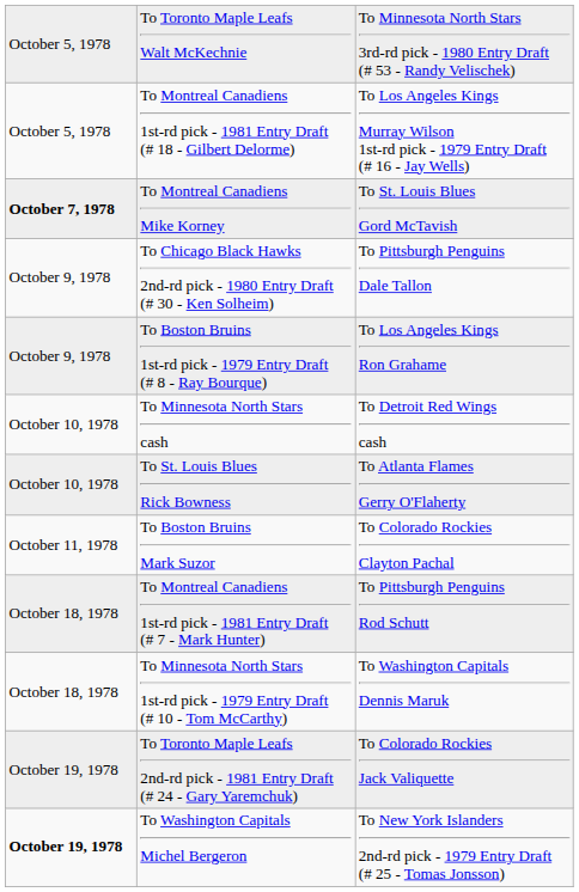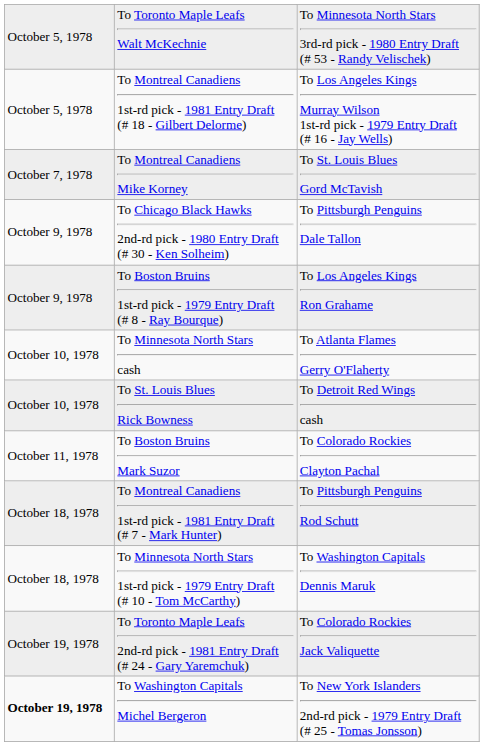 <table class="wikitable" style="border:1px solid #999; width:580px;">
 <tr style="background:#eee;">
 <td>October 5, 1978</td>
 <td valign="top">To <a href='#'>Toronto Maple Leafs</a><hr><a href='#'>Walt McKechnie</a></td>
 <td valign="top">To <a href='#'>Minnesota North Stars</a><hr>3rd-rd pick - <a href='#'>1980 Entry Draft</a><br>(# 53 - <a href='#'>Randy Velischek</a>)</td>
 </tr>
 <tr>
 <td>October 5, 1978</td>
 <td valign="top">To <a href='#'>Montreal Canadiens</a><hr>1st-rd pick - <a href='#'>1981 Entry Draft</a><br>(# 18 - <a href='#'>Gilbert Delorme</a>)</td>
 <td valign="top">To <a href='#'>Los Angeles Kings</a><hr><a href='#'>Murray Wilson</a><br>1st-rd pick - <a href='#'>1979 Entry Draft</a><br>(# 16 - <a href='#'>Jay Wells</a>)</td>
 </tr>
 <tr style="background:#eee;">
-<td><strong>October 7, 1978</strong></td>
+<td>October 7, 1978</td>
 <td valign="top">To <a href='#'>Montreal Canadiens</a><hr><a href='#'>Mike Korney</a></td>
 <td valign="top">To <a href='#'>St. Louis Blues</a><hr><a href='#'>Gord McTavish</a></td>
 </tr>
 <tr>
 <td>October 9, 1978</td>
 <td valign="top">To <a href='#'>Chicago Black Hawks</a><hr>2nd-rd pick - <a href='#'>1980 Entry Draft</a><br>(# 30 - <a href='#'>Ken Solheim</a>)</td>
 <td valign="top">To <a href='#'>Pittsburgh Penguins</a><hr><a href='#'>Dale Tallon</a></td>
 </tr>
 <tr style="background:#eee;">
 <td>October 9, 1978</td>
 <td valign="top">To <a href='#'>Boston Bruins</a><hr>1st-rd pick - <a href='#'>1979 Entry Draft</a><br>(# 8 - <a href='#'>Ray Bourque</a>)</td>
 <td valign="top">To <a href='#'>Los Angeles Kings</a><hr><a href='#'>Ron Grahame</a></td>
 </tr>
 <tr>
 <td>October 10, 1978</td>
 <td valign="top">To <a href='#'>Minnesota North Stars</a><hr>cash</td>
-<td valign="top">To <a href='#'>Detroit Red Wings</a><hr>cash</td>
+<td valign="top">To <a href='#'>Atlanta Flames</a><hr><a href='#'>Gerry O'Flaherty</a></td>
 </tr>
 <tr style="background:#eee;">
 <td>October 10, 1978</td>
 <td valign="top">To <a href='#'>St. Louis Blues</a><hr><a href='#'>Rick Bowness</a></td>
-<td valign="top">To <a href='#'>Atlanta Flames</a><hr><a href='#'>Gerry O'Flaherty</a></td>
+<td valign="top">To <a href='#'>Detroit Red Wings</a><hr>cash</td>
 </tr>
 <tr>
 <td>October 11, 1978</td>
 <td valign="top">To <a href='#'>Boston Bruins</a><hr><a href='#'>Mark Suzor</a></td>
 <td valign="top">To <a href='#'>Colorado Rockies</a><hr><a href='#'>Clayton Pachal</a></td>
 </tr>
 <tr style="background:#eee;">
 <td>October 18, 1978</td>
 <td valign="top">To <a href='#'>Montreal Canadiens</a><hr>1st-rd pick - <a href='#'>1981 Entry Draft</a><br>(# 7 - <a href='#'>Mark Hunter</a>)</td>
 <td valign="top">To <a href='#'>Pittsburgh Penguins</a><hr><a href='#'>Rod Schutt</a></td>
 </tr>
 <tr>
 <td>October 18, 1978</td>
 <td valign="top">To <a href='#'>Minnesota North Stars</a><hr>1st-rd pick - <a href='#'>1979 Entry Draft</a><br>(# 10 - <a href='#'>Tom McCarthy</a>)</td>
 <td valign="top">To <a href='#'>Washington Capitals</a><hr><a href='#'>Dennis Maruk</a></td>
 </tr>
 <tr style="background:#eee;">
 <td>October 19, 1978</td>
 <td valign="top">To <a href='#'>Toronto Maple Leafs</a><hr>2nd-rd pick - <a href='#'>1981 Entry Draft</a><br>(# 24 - <a href='#'>Gary Yaremchuk</a>)</td>
 <td valign="top">To <a href='#'>Colorado Rockies</a><hr><a href='#'>Jack Valiquette</a></td>
 </tr>
 <tr>
 <td><strong>October 19, 1978</strong></td>
 <td valign="top">To <a href='#'>Washington Capitals</a><hr><a href='#'>Michel Bergeron</a></td>
 <td valign="top">To <a href='#'>New York Islanders</a><hr>2nd-rd pick - <a href='#'>1979 Entry Draft</a><br>(# 25 - <a href='#'>Tomas Jonsson</a>)</td>
 </tr>
 </table>
